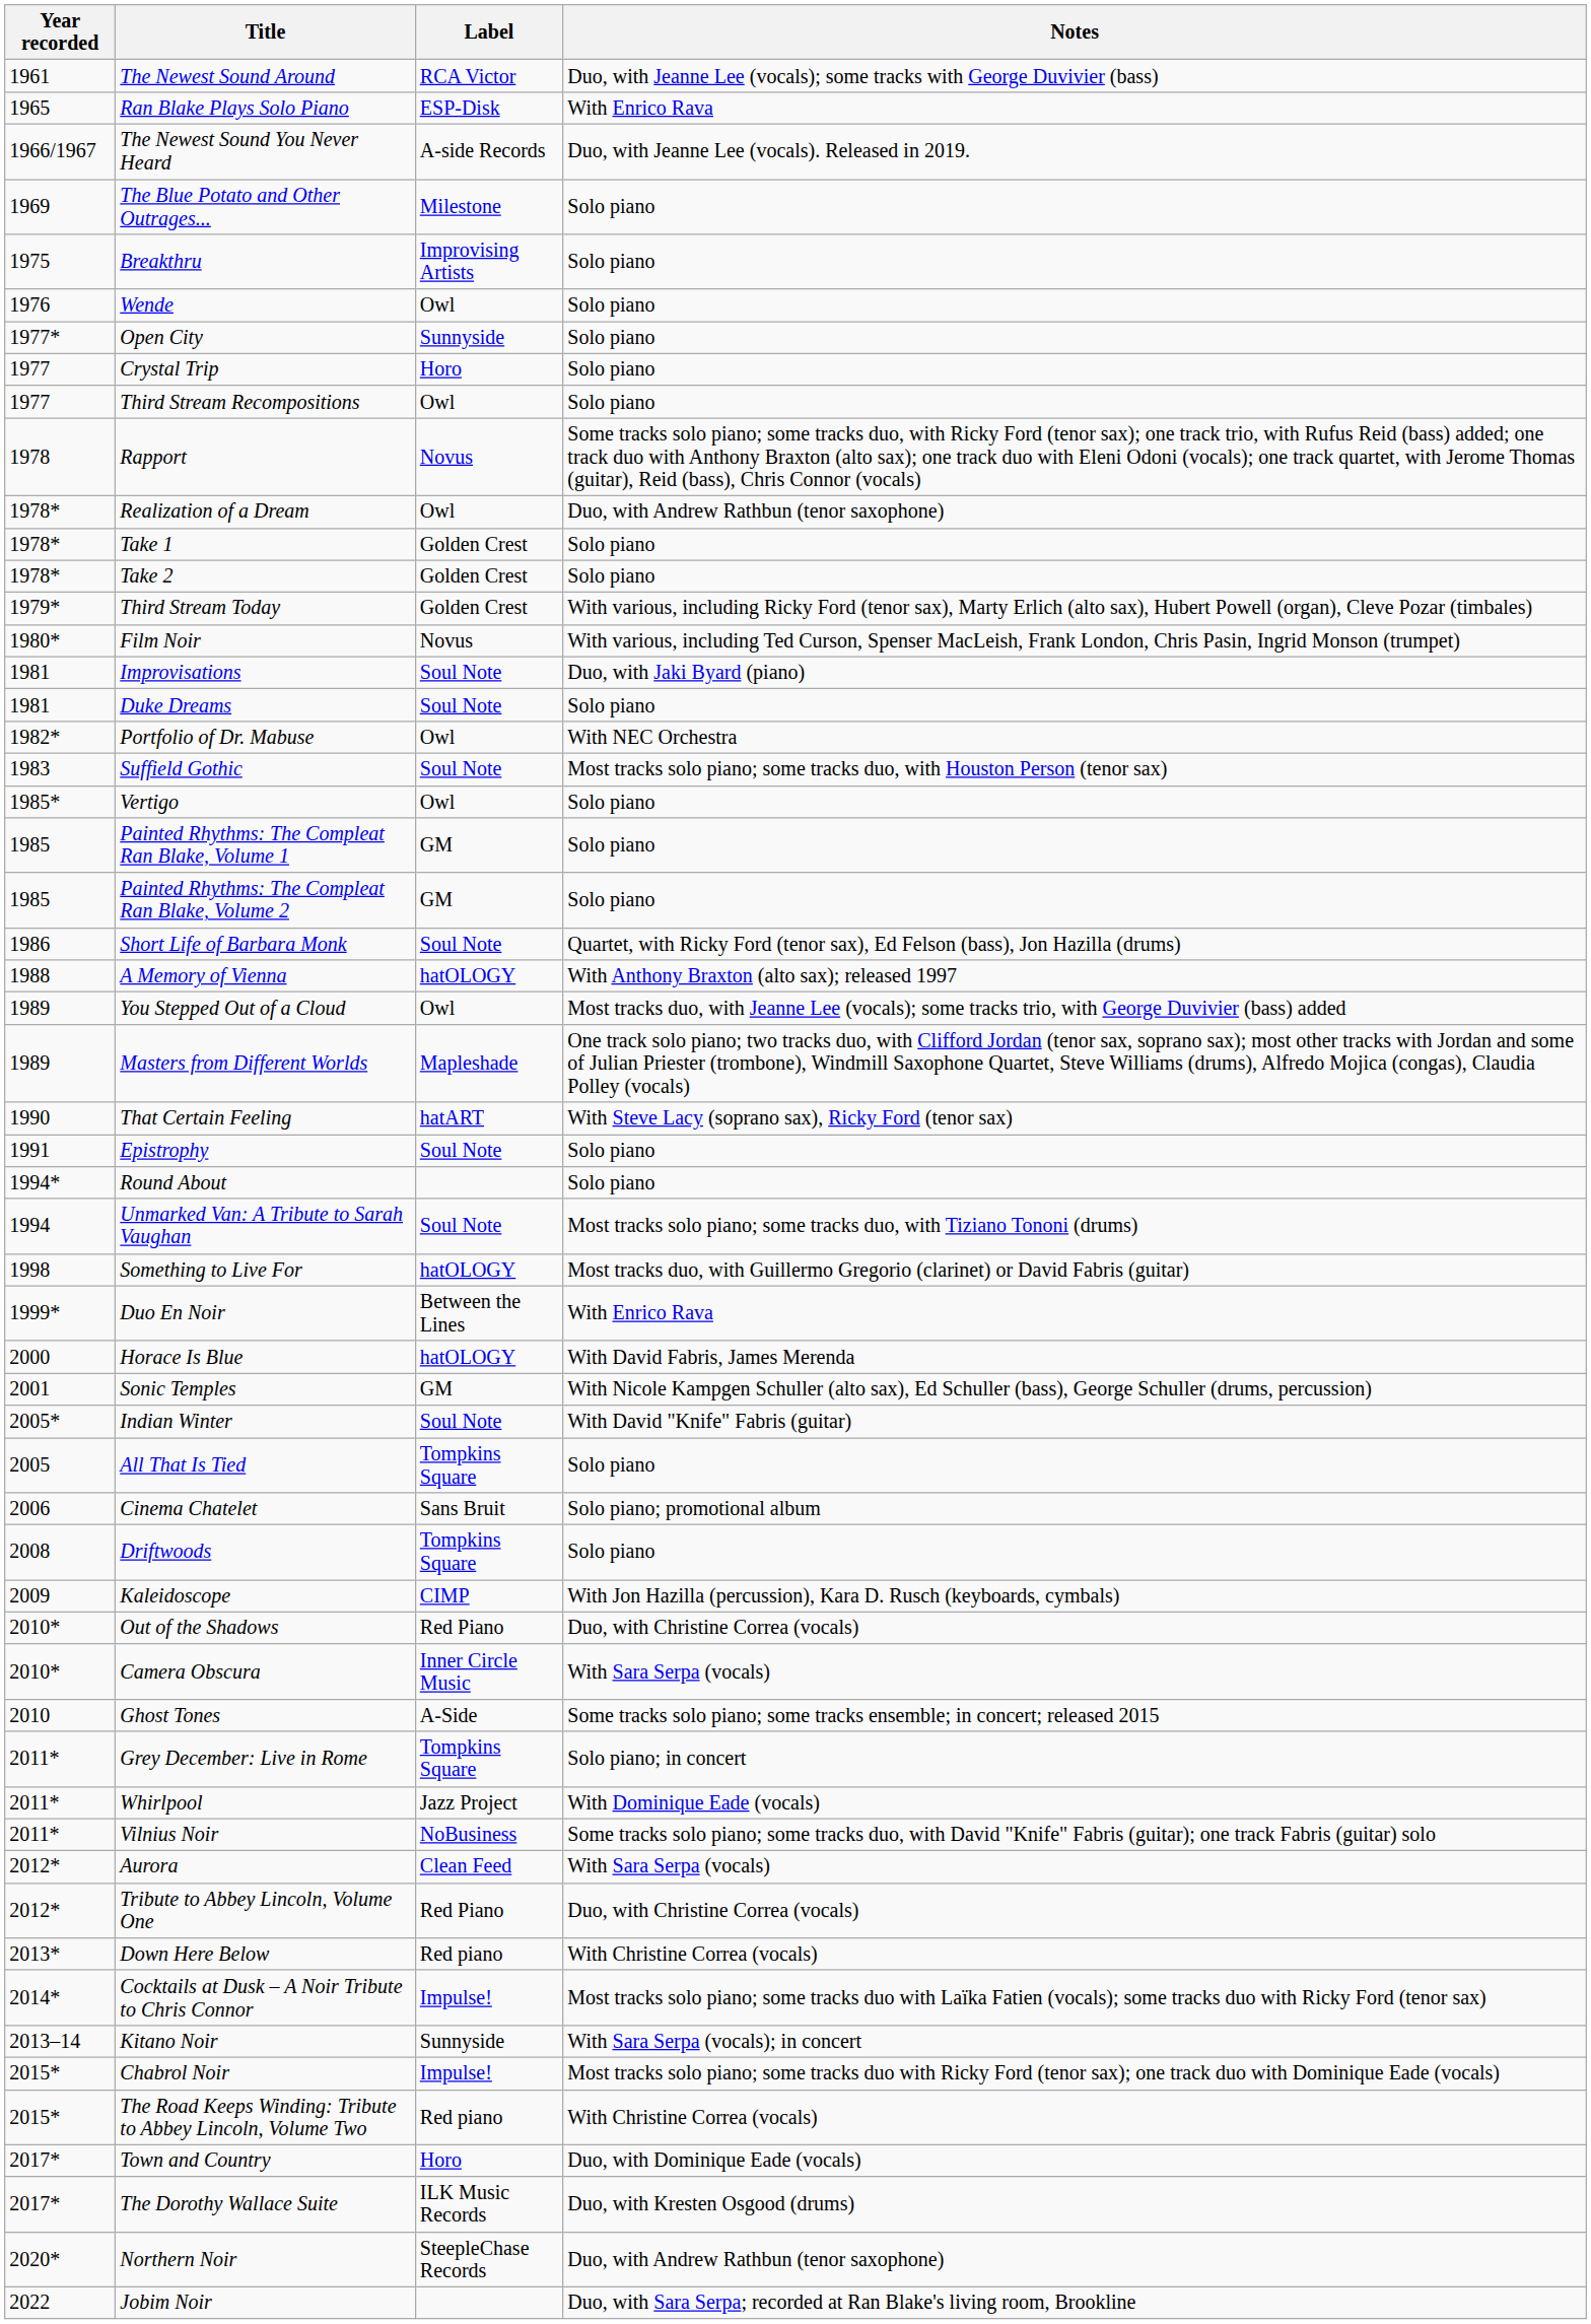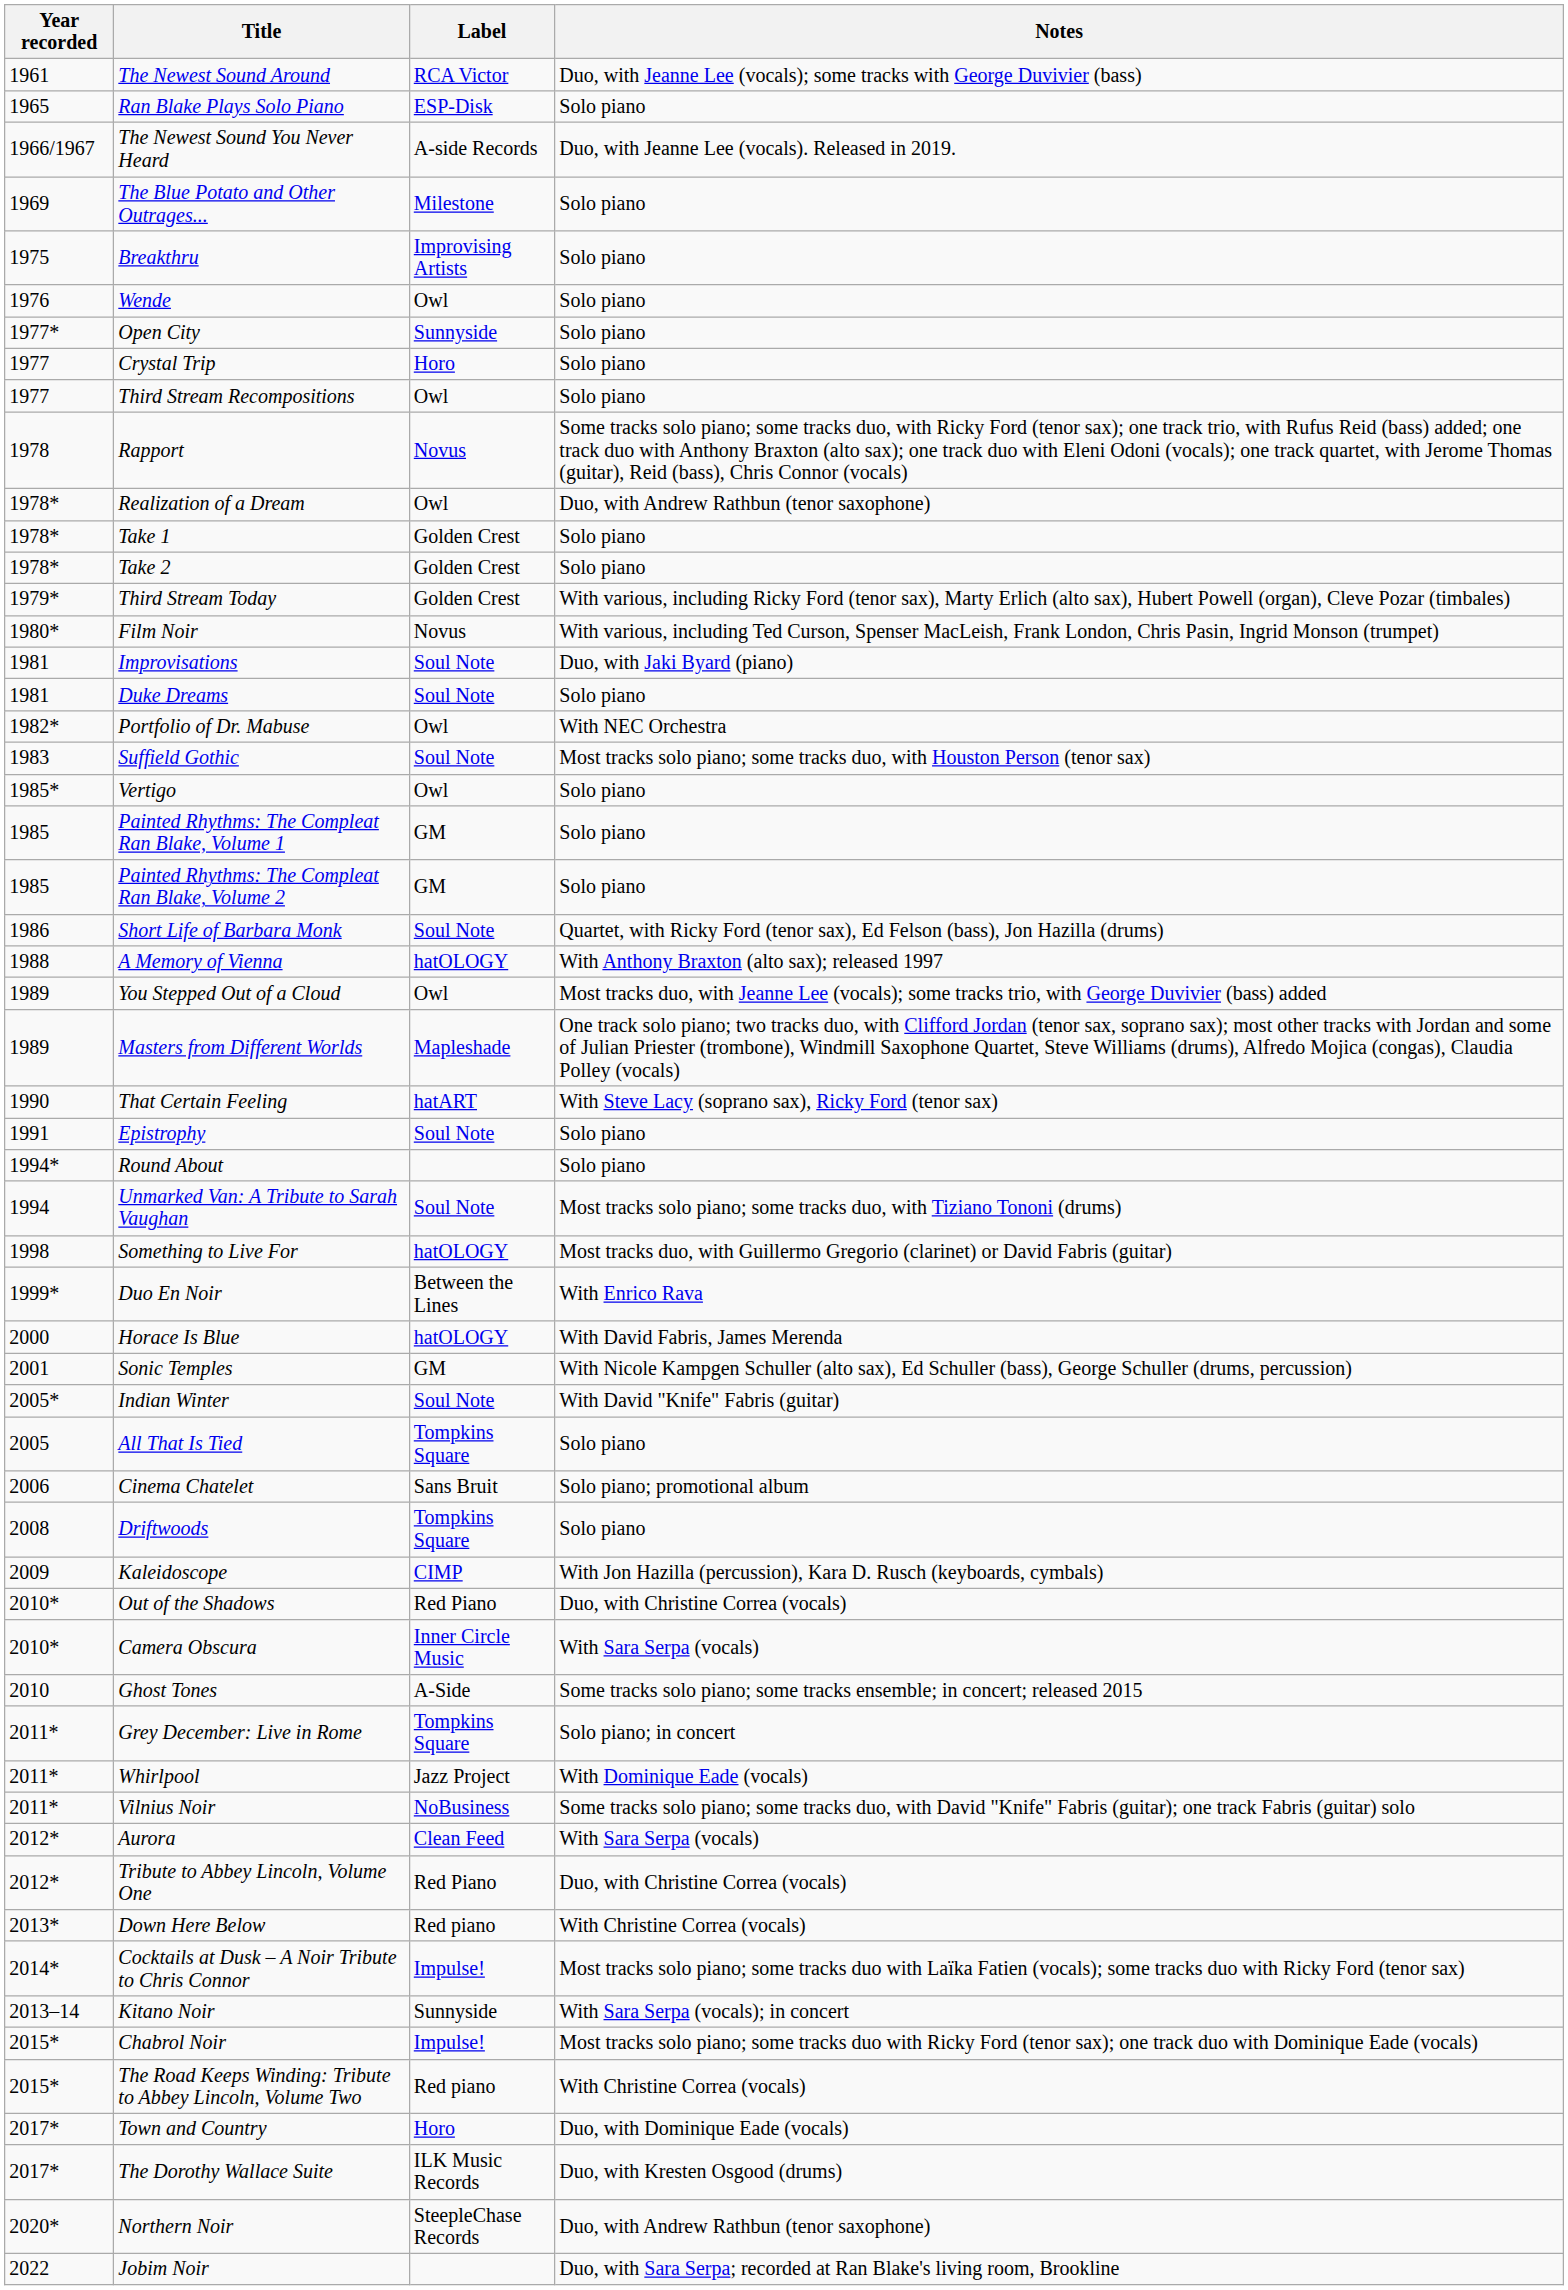 <table class="wikitable sortable">
 <tr>
 <th align="center">Year recorded</th>
 <th>Title</th>
 <th>Label</th>
 <th>Notes</th>
 </tr>
 <tr>
 <td>1961</td>
 <td><em><a href='#'>The Newest Sound Around</a></em></td>
 <td><a href='#'>RCA Victor</a></td>
 <td>Duo, with <a href='#'>Jeanne Lee</a> (vocals); some tracks with <a href='#'>George Duvivier</a> (bass)</td>
 </tr>
 <tr>
 <td>1965</td>
 <td><em><a href='#'>Ran Blake Plays Solo Piano</a></em></td>
 <td><a href='#'>ESP-Disk</a></td>
-<td>With <a href='#'>Enrico Rava</a></td>
+<td>Solo piano</td>
 </tr>
 <tr>
 <td>1966/1967</td>
 <td><em>The Newest Sound You Never Heard</em></td>
 <td>A-side Records</td>
 <td>Duo, with Jeanne Lee (vocals). Released in 2019.</td>
 </tr>
 <tr>
 <td>1969</td>
 <td><em><a href='#'>The Blue Potato and Other Outrages...</a></em></td>
 <td><a href='#'>Milestone</a></td>
 <td>Solo piano</td>
 </tr>
 <tr>
 <td>1975</td>
 <td><em><a href='#'>Breakthru</a></em></td>
 <td><a href='#'>Improvising Artists</a></td>
 <td>Solo piano</td>
 </tr>
 <tr>
 <td>1976</td>
 <td><em><a href='#'>Wende</a></em></td>
 <td>Owl</td>
 <td>Solo piano</td>
 </tr>
 <tr>
 <td>1977*</td>
 <td><em>Open City</em></td>
 <td><a href='#'>Sunnyside</a></td>
 <td>Solo piano</td>
 </tr>
 <tr>
 <td>1977</td>
 <td><em>Crystal Trip</em></td>
 <td><a href='#'>Horo</a></td>
 <td>Solo piano</td>
 </tr>
 <tr>
 <td>1977</td>
 <td><em>Third Stream Recompositions</em></td>
 <td>Owl</td>
 <td>Solo piano</td>
 </tr>
 <tr>
 <td>1978</td>
 <td><em>Rapport</em></td>
 <td><a href='#'>Novus</a></td>
 <td>Some tracks solo piano; some tracks duo, with Ricky Ford (tenor sax); one track trio, with Rufus Reid (bass) added; one track duo with Anthony Braxton (alto sax); one track duo with Eleni Odoni (vocals); one track quartet, with Jerome Thomas (guitar), Reid (bass), Chris Connor (vocals)</td>
 </tr>
 <tr>
 <td>1978*</td>
 <td><em>Realization of a Dream</em></td>
 <td>Owl</td>
 <td>Duo, with Andrew Rathbun (tenor saxophone)</td>
 </tr>
 <tr>
 <td>1978*</td>
 <td><em>Take 1</em></td>
 <td>Golden Crest</td>
 <td>Solo piano</td>
 </tr>
 <tr>
 <td>1978*</td>
 <td><em>Take 2</em></td>
 <td>Golden Crest</td>
 <td>Solo piano</td>
 </tr>
 <tr>
 <td>1979*</td>
 <td><em>Third Stream Today</em></td>
 <td>Golden Crest</td>
 <td>With various, including Ricky Ford (tenor sax), Marty Erlich (alto sax), Hubert Powell (organ), Cleve Pozar (timbales)</td>
 </tr>
 <tr>
 <td>1980*</td>
 <td><em>Film Noir</em></td>
 <td>Novus</td>
 <td>With various, including Ted Curson, Spenser MacLeish, Frank London, Chris Pasin, Ingrid Monson (trumpet)</td>
 </tr>
 <tr>
 <td>1981</td>
 <td><em><a href='#'>Improvisations</a></em></td>
 <td><a href='#'>Soul Note</a></td>
 <td>Duo, with <a href='#'>Jaki Byard</a> (piano)</td>
 </tr>
 <tr>
 <td>1981</td>
 <td><em><a href='#'>Duke Dreams</a></em></td>
 <td><a href='#'>Soul Note</a></td>
 <td>Solo piano</td>
 </tr>
 <tr>
 <td>1982*</td>
 <td><em>Portfolio of Dr. Mabuse</em></td>
 <td>Owl</td>
 <td>With NEC Orchestra</td>
 </tr>
 <tr>
 <td>1983</td>
 <td><em><a href='#'>Suffield Gothic</a></em></td>
 <td><a href='#'>Soul Note</a></td>
 <td>Most tracks solo piano; some tracks duo, with <a href='#'>Houston Person</a> (tenor sax)</td>
 </tr>
 <tr>
 <td>1985*</td>
 <td><em>Vertigo</em></td>
 <td>Owl</td>
 <td>Solo piano</td>
 </tr>
 <tr>
 <td>1985</td>
 <td><em><a href='#'>Painted Rhythms: The Compleat Ran Blake, Volume 1</a></em></td>
 <td>GM</td>
 <td>Solo piano</td>
 </tr>
 <tr>
 <td>1985</td>
 <td><em><a href='#'>Painted Rhythms: The Compleat Ran Blake, Volume 2</a></em></td>
 <td>GM</td>
 <td>Solo piano</td>
 </tr>
 <tr>
 <td>1986</td>
 <td><em><a href='#'>Short Life of Barbara Monk</a></em></td>
 <td><a href='#'>Soul Note</a></td>
 <td>Quartet, with Ricky Ford (tenor sax), Ed Felson (bass), Jon Hazilla (drums)</td>
 </tr>
 <tr>
 <td>1988</td>
 <td><em><a href='#'>A Memory of Vienna</a></em></td>
 <td><a href='#'>hatOLOGY</a></td>
 <td>With <a href='#'>Anthony Braxton</a> (alto sax); released 1997</td>
 </tr>
 <tr>
 <td>1989</td>
 <td><em>You Stepped Out of a Cloud</em></td>
 <td>Owl</td>
 <td>Most tracks duo, with <a href='#'>Jeanne Lee</a> (vocals); some tracks trio, with <a href='#'>George Duvivier</a> (bass) added</td>
 </tr>
 <tr>
 <td>1989</td>
 <td><em><a href='#'>Masters from Different Worlds</a></em></td>
 <td><a href='#'>Mapleshade</a></td>
 <td>One track solo piano; two tracks duo, with <a href='#'>Clifford Jordan</a> (tenor sax, soprano sax); most other tracks with Jordan and some of Julian Priester (trombone), Windmill Saxophone Quartet, Steve Williams (drums), Alfredo Mojica (congas), Claudia Polley (vocals)</td>
 </tr>
 <tr>
 <td>1990</td>
 <td><em>That Certain Feeling</em></td>
 <td><a href='#'>hatART</a></td>
 <td>With <a href='#'>Steve Lacy</a> (soprano sax), <a href='#'>Ricky Ford</a> (tenor sax)</td>
 </tr>
 <tr>
 <td>1991</td>
 <td><em><a href='#'>Epistrophy</a></em></td>
 <td><a href='#'>Soul Note</a></td>
 <td>Solo piano</td>
 </tr>
 <tr>
 <td>1994*</td>
 <td><em>Round About</em></td>
 <td></td>
 <td>Solo piano</td>
 </tr>
 <tr>
 <td>1994</td>
 <td><em><a href='#'>Unmarked Van: A Tribute to Sarah Vaughan</a></em></td>
 <td><a href='#'>Soul Note</a></td>
 <td>Most tracks solo piano; some tracks duo, with <a href='#'>Tiziano Tononi</a> (drums)</td>
 </tr>
 <tr>
 <td>1998</td>
 <td><em>Something to Live For</em></td>
 <td><a href='#'>hatOLOGY</a></td>
 <td>Most tracks duo, with Guillermo Gregorio (clarinet) or David Fabris (guitar)</td>
 </tr>
 <tr>
 <td>1999*</td>
 <td><em>Duo En Noir</em></td>
 <td>Between the Lines</td>
 <td>With <a href='#'>Enrico Rava</a></td>
 </tr>
 <tr>
 <td>2000</td>
 <td><em>Horace Is Blue</em></td>
 <td><a href='#'>hatOLOGY</a></td>
 <td>With David Fabris, James Merenda</td>
 </tr>
 <tr>
 <td>2001</td>
 <td><em>Sonic Temples</em></td>
 <td>GM</td>
 <td>With Nicole Kampgen Schuller (alto sax), Ed Schuller (bass), George Schuller (drums, percussion)</td>
 </tr>
 <tr>
 <td>2005*</td>
 <td><em>Indian Winter</em></td>
 <td><a href='#'>Soul Note</a></td>
 <td>With David "Knife" Fabris (guitar)</td>
 </tr>
 <tr>
 <td>2005</td>
 <td><em><a href='#'>All That Is Tied</a></em></td>
 <td><a href='#'>Tompkins Square</a></td>
 <td>Solo piano</td>
 </tr>
 <tr>
 <td>2006</td>
 <td><em>Cinema Chatelet</em></td>
 <td>Sans Bruit</td>
 <td>Solo piano; promotional album</td>
 </tr>
 <tr>
 <td>2008</td>
 <td><em><a href='#'>Driftwoods</a></em></td>
 <td><a href='#'>Tompkins Square</a></td>
 <td>Solo piano</td>
 </tr>
 <tr>
 <td>2009</td>
 <td><em>Kaleidoscope</em></td>
 <td><a href='#'>CIMP</a></td>
 <td>With Jon Hazilla (percussion), Kara D. Rusch (keyboards, cymbals)</td>
 </tr>
 <tr>
 <td>2010*</td>
 <td><em>Out of the Shadows</em></td>
 <td>Red Piano</td>
 <td>Duo, with Christine Correa (vocals)</td>
 </tr>
 <tr>
 <td>2010*</td>
 <td><em>Camera Obscura</em></td>
 <td><a href='#'>Inner Circle Music</a></td>
 <td>With <a href='#'>Sara Serpa</a> (vocals)</td>
 </tr>
 <tr>
 <td>2010</td>
 <td><em>Ghost Tones</em></td>
 <td>A-Side</td>
 <td>Some tracks solo piano; some tracks ensemble; in concert; released 2015</td>
 </tr>
 <tr>
 <td>2011*</td>
 <td><em>Grey December: Live in Rome</em></td>
 <td><a href='#'>Tompkins Square</a></td>
 <td>Solo piano; in concert</td>
 </tr>
 <tr>
 <td>2011*</td>
 <td><em>Whirlpool</em></td>
 <td>Jazz Project</td>
 <td>With <a href='#'>Dominique Eade</a> (vocals)</td>
 </tr>
 <tr>
 <td>2011*</td>
 <td><em>Vilnius Noir</em></td>
 <td><a href='#'>NoBusiness</a></td>
 <td>Some tracks solo piano; some tracks duo, with David "Knife" Fabris (guitar); one track Fabris (guitar) solo</td>
 </tr>
 <tr>
 <td>2012*</td>
 <td><em>Aurora</em></td>
 <td><a href='#'>Clean Feed</a></td>
 <td>With <a href='#'>Sara Serpa</a> (vocals)</td>
 </tr>
 <tr>
 <td>2012*</td>
 <td><em>Tribute to Abbey Lincoln, Volume One</em></td>
 <td>Red Piano</td>
 <td>Duo, with Christine Correa (vocals)</td>
 </tr>
 <tr>
 <td>2013*</td>
 <td><em>Down Here Below</em></td>
 <td>Red piano</td>
 <td>With Christine Correa (vocals)</td>
 </tr>
 <tr>
 <td>2014*</td>
 <td><em>Cocktails at Dusk – A Noir Tribute to Chris Connor</em></td>
 <td><a href='#'>Impulse!</a></td>
 <td>Most tracks solo piano; some tracks duo with Laïka Fatien (vocals); some tracks duo with Ricky Ford (tenor sax)</td>
 </tr>
 <tr>
 <td>2013–14</td>
 <td><em>Kitano Noir</em></td>
 <td>Sunnyside</td>
 <td>With <a href='#'>Sara Serpa</a> (vocals); in concert</td>
 </tr>
 <tr>
 <td>2015*</td>
 <td><em>Chabrol Noir</em></td>
 <td><a href='#'>Impulse!</a></td>
 <td>Most tracks solo piano; some tracks duo with Ricky Ford (tenor sax); one track duo with Dominique Eade (vocals)</td>
 </tr>
 <tr>
 <td>2015*</td>
 <td><em>The Road Keeps Winding: Tribute to Abbey Lincoln, Volume Two</em></td>
 <td>Red piano</td>
 <td>With Christine Correa (vocals)</td>
 </tr>
 <tr>
 <td>2017*</td>
 <td><em>Town and Country</em></td>
 <td><a href='#'>Horo</a></td>
 <td>Duo, with Dominique Eade (vocals)</td>
 </tr>
 <tr>
 <td>2017*</td>
 <td><em>The Dorothy Wallace Suite</em></td>
 <td>ILK Music Records</td>
 <td>Duo, with Kresten Osgood (drums)</td>
 </tr>
 <tr>
 <td>2020*</td>
 <td><em>Northern Noir</em></td>
 <td>SteepleChase Records</td>
 <td>Duo, with Andrew Rathbun (tenor saxophone)</td>
 </tr>
 <tr>
 <td>2022</td>
 <td><em>Jobim Noir</em></td>
 <td></td>
 <td>Duo, with <a href='#'>Sara Serpa</a>; recorded at Ran Blake's living room, Brookline</td>
 </tr>
 </table>
